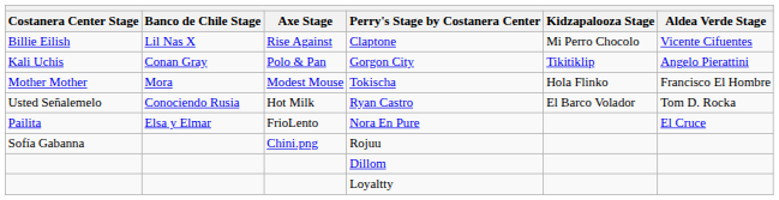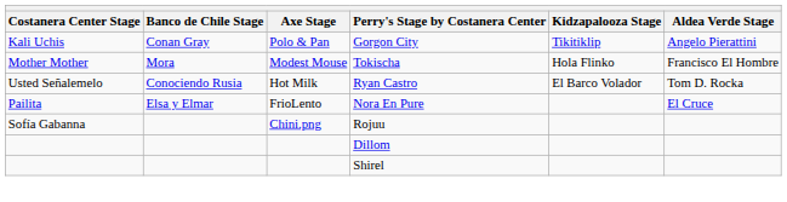 <table class="wikitable">
 <tr>
 <th colspan="6"></th>
 </tr>
 <tr>
 <th>Costanera Center Stage</th>
 <th>Banco de Chile Stage</th>
 <th>Axe Stage</th>
 <th>Perry's Stage by Costanera Center</th>
 <th>Kidzapalooza Stage</th>
 <th>Aldea Verde Stage</th>
-</tr>
-<tr>
-<td><a href='#'>Billie Eilish</a></td>
-<td><a href='#'>Lil Nas X</a></td>
-<td><a href='#'>Rise Against</a></td>
-<td><a href='#'>Claptone</a></td>
-<td>Mi Perro Chocolo</td>
-<td><a href='#'>Vicente Cifuentes</a></td>
 </tr>
 <tr>
 <td><a href='#'>Kali Uchis</a></td>
 <td><a href='#'>Conan Gray</a></td>
 <td><a href='#'>Polo & Pan</a></td>
 <td><a href='#'>Gorgon City</a></td>
 <td><a href='#'>Tikitiklip</a></td>
 <td><a href='#'>Angelo Pierattini</a></td>
 </tr>
 <tr>
 <td><a href='#'>Mother Mother</a></td>
 <td><a href='#'>Mora</a></td>
 <td><a href='#'>Modest Mouse</a></td>
 <td><a href='#'>Tokischa</a></td>
 <td>Hola Flinko</td>
 <td>Francisco El Hombre</td>
 </tr>
 <tr>
 <td>Usted Señalemelo</td>
 <td><a href='#'>Conociendo Rusia</a></td>
 <td>Hot Milk</td>
 <td><a href='#'>Ryan Castro</a></td>
 <td>El Barco Volador</td>
 <td>Tom D. Rocka</td>
 </tr>
 <tr>
 <td><a href='#'>Pailita</a></td>
 <td><a href='#'>Elsa y Elmar</a></td>
 <td>FrioLento</td>
 <td><a href='#'>Nora En Pure</a></td>
 <td></td>
 <td><a href='#'>El Cruce</a></td>
 </tr>
 <tr>
 <td>Sofía Gabanna</td>
 <td></td>
 <td><a href='#'>Chini.png</a></td>
 <td>Rojuu</td>
 <td></td>
 <td></td>
 </tr>
 <tr>
 <td></td>
 <td></td>
 <td></td>
 <td><a href='#'>Dillom</a></td>
 <td></td>
 <td></td>
 </tr>
 <tr>
 <td></td>
 <td></td>
 <td></td>
-<td>Loyaltty</td>
+<td>Shirel</td>
 <td></td>
 <td></td>
 </tr>
 </table>
